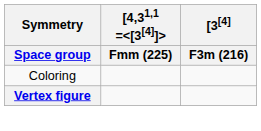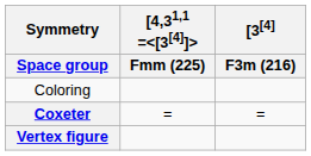 <table class="wikitable" width=320>
 <tr>
 <th>Symmetry</th>
 <th>[4,3<sup>1,1</sup><br>=<[3<sup>[4]</sup>]></th>
 <th>[3<sup>[4]</sup></th>
 </tr>
 <tr>
 <th><a href='#'>Space group</a></th>
 <th>Fmm (225)</th>
 <th>F3m (216)</th>
 </tr>
 <tr align=center>
 <td>Coloring</td>
 <td></td>
 <td></td>
 </tr>
 <tr align=center>
+<th><a href='#'>Coxeter</a></th>
+<td> = </td>
+<td> = </td>
+</tr>
+<tr align=center>
 <th><a href='#'>Vertex figure</a></th>
 <td></td>
 <td></td>
 </tr>
 </table>
